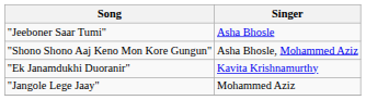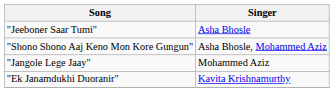 <table class="wikitable" style="font-size:92%;">
 <tr>
 <th>Song</th>
 <th>Singer</th>
 </tr>
 <tr>
 <td>"Jeeboner Saar Tumi"</td>
 <td><a href='#'>Asha Bhosle</a></td>
 </tr>
 <tr>
 <td>"Shono Shono Aaj Keno Mon Kore Gungun"</td>
 <td>Asha Bhosle, <a href='#'>Mohammed Aziz</a></td>
 </tr>
 <tr>
+<td>"Jangole Lege Jaay"</td>
+<td>Mohammed Aziz</td>
+</tr>
+<tr>
 <td>"Ek Janamdukhi Duoranir"</td>
 <td><a href='#'>Kavita Krishnamurthy</a></td>
 </tr>
 <tr>
-<td>"Jangole Lege Jaay"</td>
-<td>Mohammed Aziz</td>
-</tr>
-<tr>
 </tr>
 </table>
